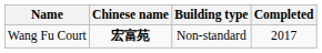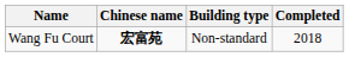 <table class="wikitable" style="text-align: center">
 <tr>
 <th>Name</th>
 <th>Chinese name</th>
 <th>Building type</th>
 <th>Completed</th>
 </tr>
 <tr>
 <td>Wang Fu Court</td>
 <td><strong>宏富苑</strong></td>
 <td>Non-standard</td>
-<td>2017</td>
+<td>2018</td>
 </tr>
 </table>
